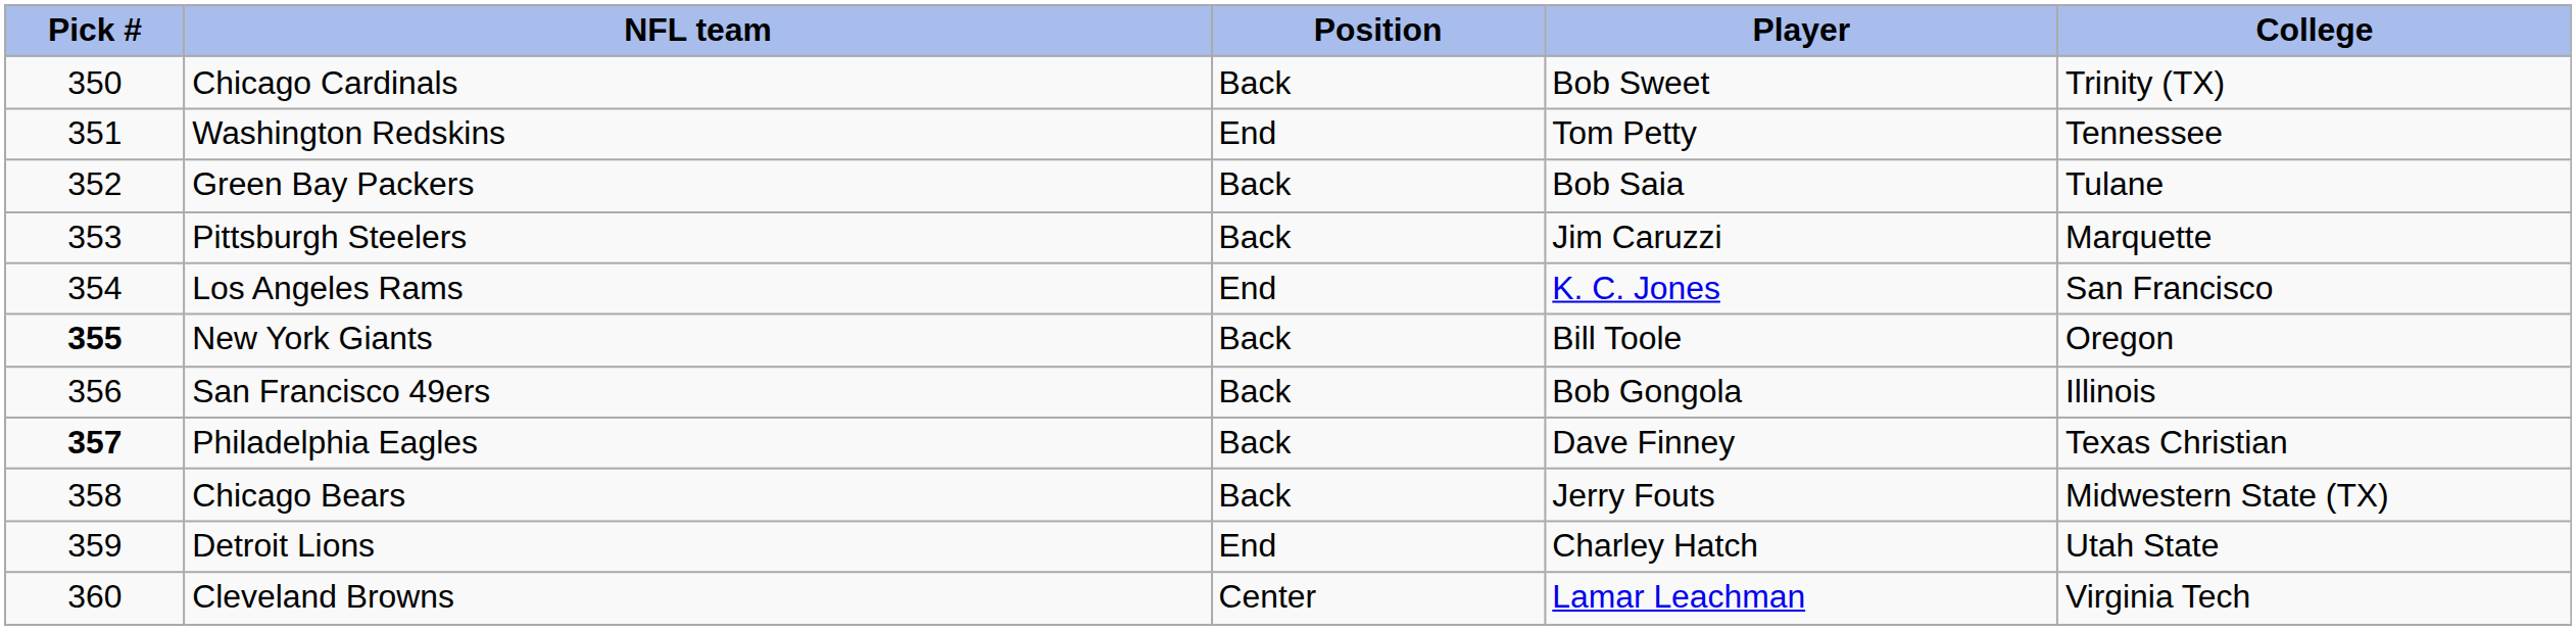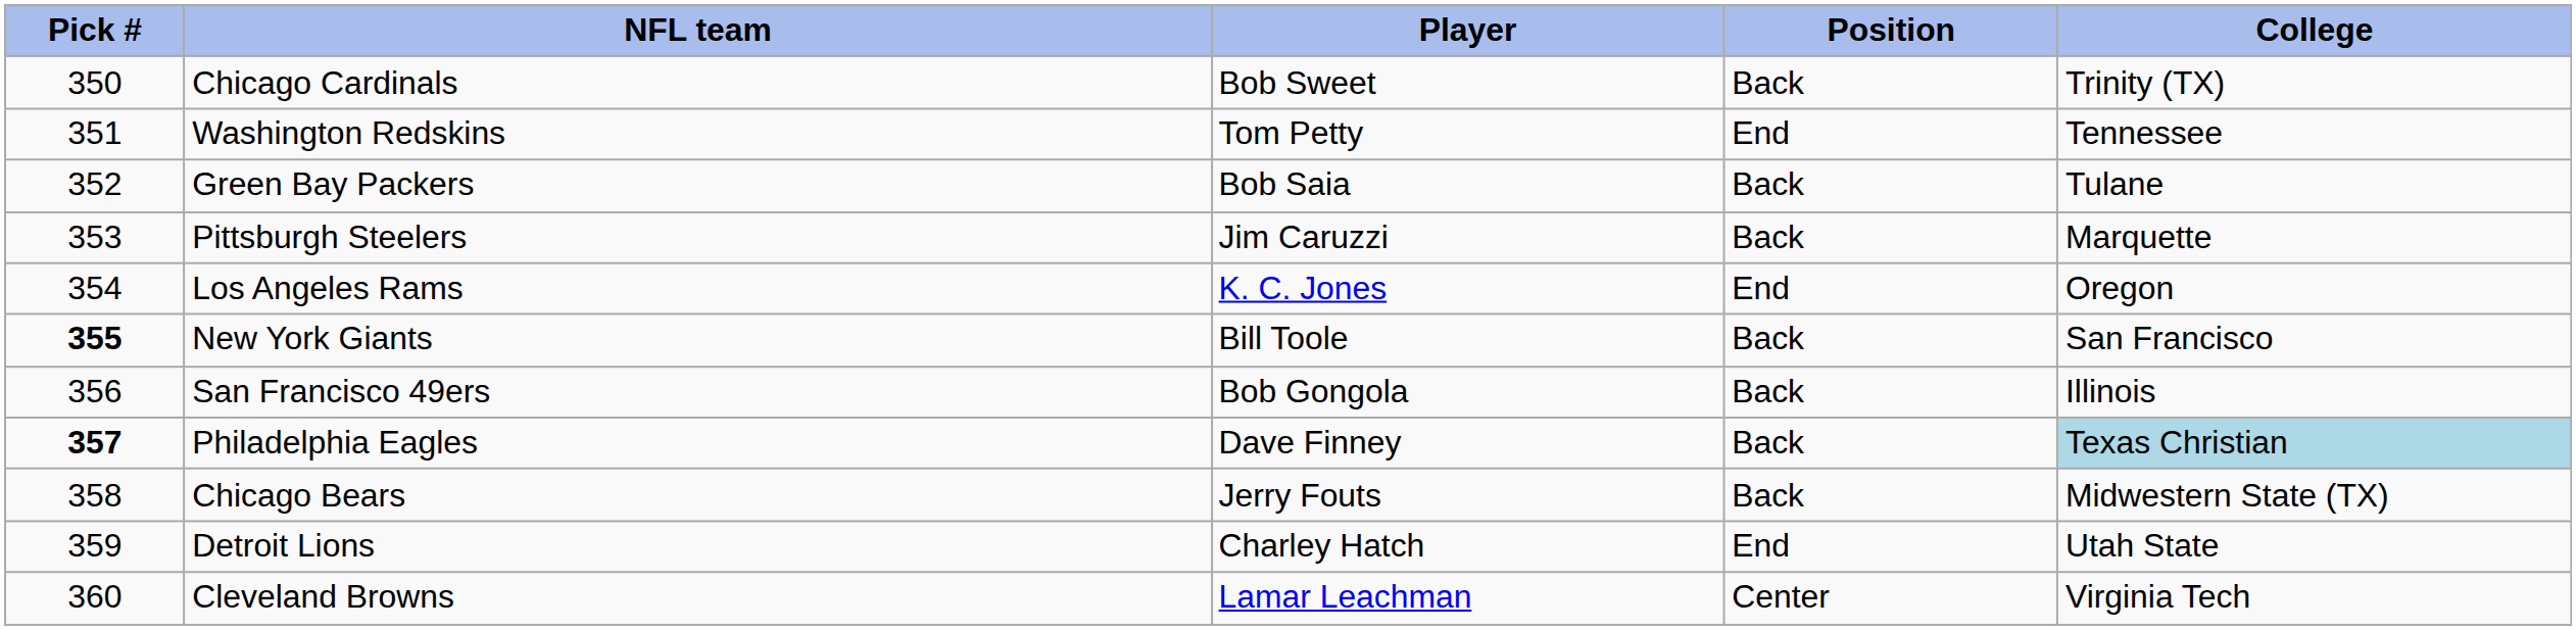 <table class="wikitable sortable sortable" style="width: 100%">
 <tr>
 <th style="background:#A8BDEC;" width=7%>Pick #</th>
 <th width=40% style="background:#A8BDEC;">NFL team</th>
+<th width=20% style="background:#A8BDEC;">Player</th>
 <th width=13% style="background:#A8BDEC;">Position</th>
-<th width=20% style="background:#A8BDEC;">Player</th>
 <th style="background:#A8BDEC;">College</th>
 </tr>
 <tr>
 <td align=center>350</td>
 <td>Chicago Cardinals</td>
+<td>Bob Sweet</td>
 <td>Back</td>
-<td>Bob Sweet</td>
 <td>Trinity (TX)</td>
 </tr>
 <tr>
 <td align=center>351</td>
 <td>Washington Redskins</td>
+<td>Tom Petty</td>
 <td>End</td>
-<td>Tom Petty</td>
 <td>Tennessee</td>
 </tr>
 <tr>
 <td align=center>352</td>
 <td>Green Bay Packers</td>
+<td>Bob Saia</td>
 <td>Back</td>
-<td>Bob Saia</td>
 <td>Tulane</td>
 </tr>
 <tr>
 <td align=center>353</td>
 <td>Pittsburgh Steelers</td>
+<td>Jim Caruzzi</td>
 <td>Back</td>
-<td>Jim Caruzzi</td>
 <td>Marquette</td>
 </tr>
 <tr>
 <td align=center>354</td>
 <td>Los Angeles Rams</td>
+<td><a href='#'>K. C. Jones</a></td>
 <td>End</td>
-<td><a href='#'>K. C. Jones</a></td>
-<td>San Francisco</td>
+<td>Oregon</td>
 </tr>
 <tr>
 <td align=center><strong>355</strong></td>
 <td>New York Giants</td>
+<td>Bill Toole</td>
 <td>Back</td>
-<td>Bill Toole</td>
-<td>Oregon</td>
+<td>San Francisco</td>
 </tr>
 <tr>
 <td align=center>356</td>
 <td>San Francisco 49ers</td>
+<td>Bob Gongola</td>
 <td>Back</td>
-<td>Bob Gongola</td>
 <td>Illinois</td>
 </tr>
 <tr>
 <td align=center><strong>357</strong></td>
 <td>Philadelphia Eagles</td>
+<td>Dave Finney</td>
 <td>Back</td>
-<td>Dave Finney</td>
-<td>Texas Christian</td>
+<td style="background: lightblue;">Texas Christian</td>
 </tr>
 <tr>
 <td align=center>358</td>
 <td>Chicago Bears</td>
+<td>Jerry Fouts</td>
 <td>Back</td>
-<td>Jerry Fouts</td>
 <td>Midwestern State (TX)</td>
 </tr>
 <tr>
 <td align=center>359</td>
 <td>Detroit Lions</td>
+<td>Charley Hatch</td>
 <td>End</td>
-<td>Charley Hatch</td>
 <td>Utah State</td>
 </tr>
 <tr>
 <td align=center>360</td>
 <td>Cleveland Browns</td>
+<td><a href='#'>Lamar Leachman</a></td>
 <td>Center</td>
-<td><a href='#'>Lamar Leachman</a></td>
 <td>Virginia Tech</td>
 </tr>
 </table>
